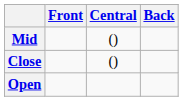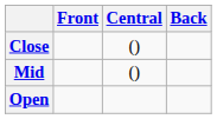 <table class="wikitable" style="text-align:center">
 <tr>
 <th></th>
 <th><a href='#'>Front</a></th>
 <th><a href='#'>Central</a></th>
 <th><a href='#'>Back</a></th>
 </tr>
 <tr>
-<th><a href='#'>Mid</a></th>
+<th><a href='#'>Close</a></th>
 <td> </td>
 <td>()</td>
 <td> </td>
 </tr>
 <tr>
-<th><a href='#'>Close</a></th>
+<th><a href='#'>Mid</a></th>
 <td> </td>
 <td>()</td>
 <td> </td>
 </tr>
 <tr>
 <th><a href='#'>Open</a></th>
 <td></td>
 <td> </td>
 <td></td>
 </tr>
 </table>
